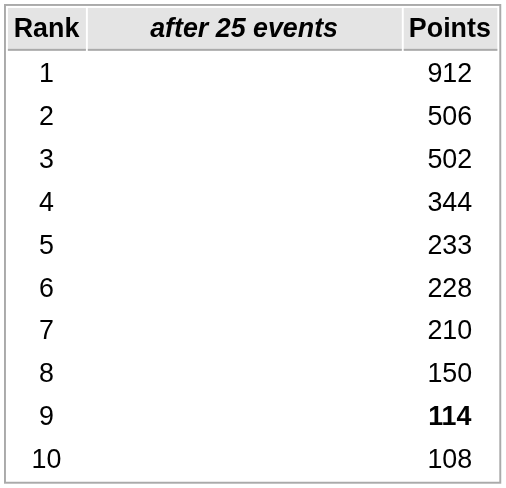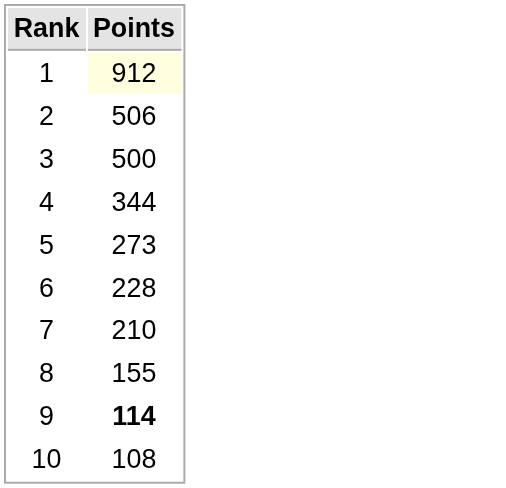 <table cellspacing="1" cellpadding="3" style="border:1px solid #AAAAAA;font-size:86%">
 <tr bgcolor="#E4E4E4">
 <th style="border-bottom:1px solid #AAAAAA" width=10>Rank</th>
-<th style="border-bottom:1px solid #AAAAAA" width=155><em>after 25 events</em></th>
 <th style="border-bottom:1px solid #AAAAAA" width=40>Points</th>
 </tr>
 <tr>
 <td align=center>1</td>
-<td></td>
-<td align=center>912</td>
+<td align=center style="background: lightyellow;">912</td>
 </tr>
 <tr>
 <td align=center>2</td>
-<td></td>
 <td align=center>506</td>
 </tr>
 <tr>
 <td align=center>3</td>
-<td></td>
-<td align=center>502</td>
+<td align=center>500</td>
 </tr>
 <tr>
 <td align=center>4</td>
-<td></td>
 <td align=center>344</td>
 </tr>
 <tr>
 <td align=center>5</td>
-<td></td>
-<td align=center>233</td>
+<td align=center>273</td>
 </tr>
 <tr>
 <td align=center>6</td>
-<td></td>
 <td align=center>228</td>
 </tr>
 <tr>
 <td align=center>7</td>
-<td></td>
 <td align=center>210</td>
 </tr>
 <tr>
 <td align=center>8</td>
-<td></td>
-<td align=center>150</td>
+<td align=center>155</td>
 </tr>
 <tr>
 <td align=center>9</td>
-<td></td>
 <td align=center><strong>114</strong></td>
 </tr>
 <tr>
 <td align=center>10</td>
-<td></td>
 <td align=center>108</td>
 </tr>
 </table>
